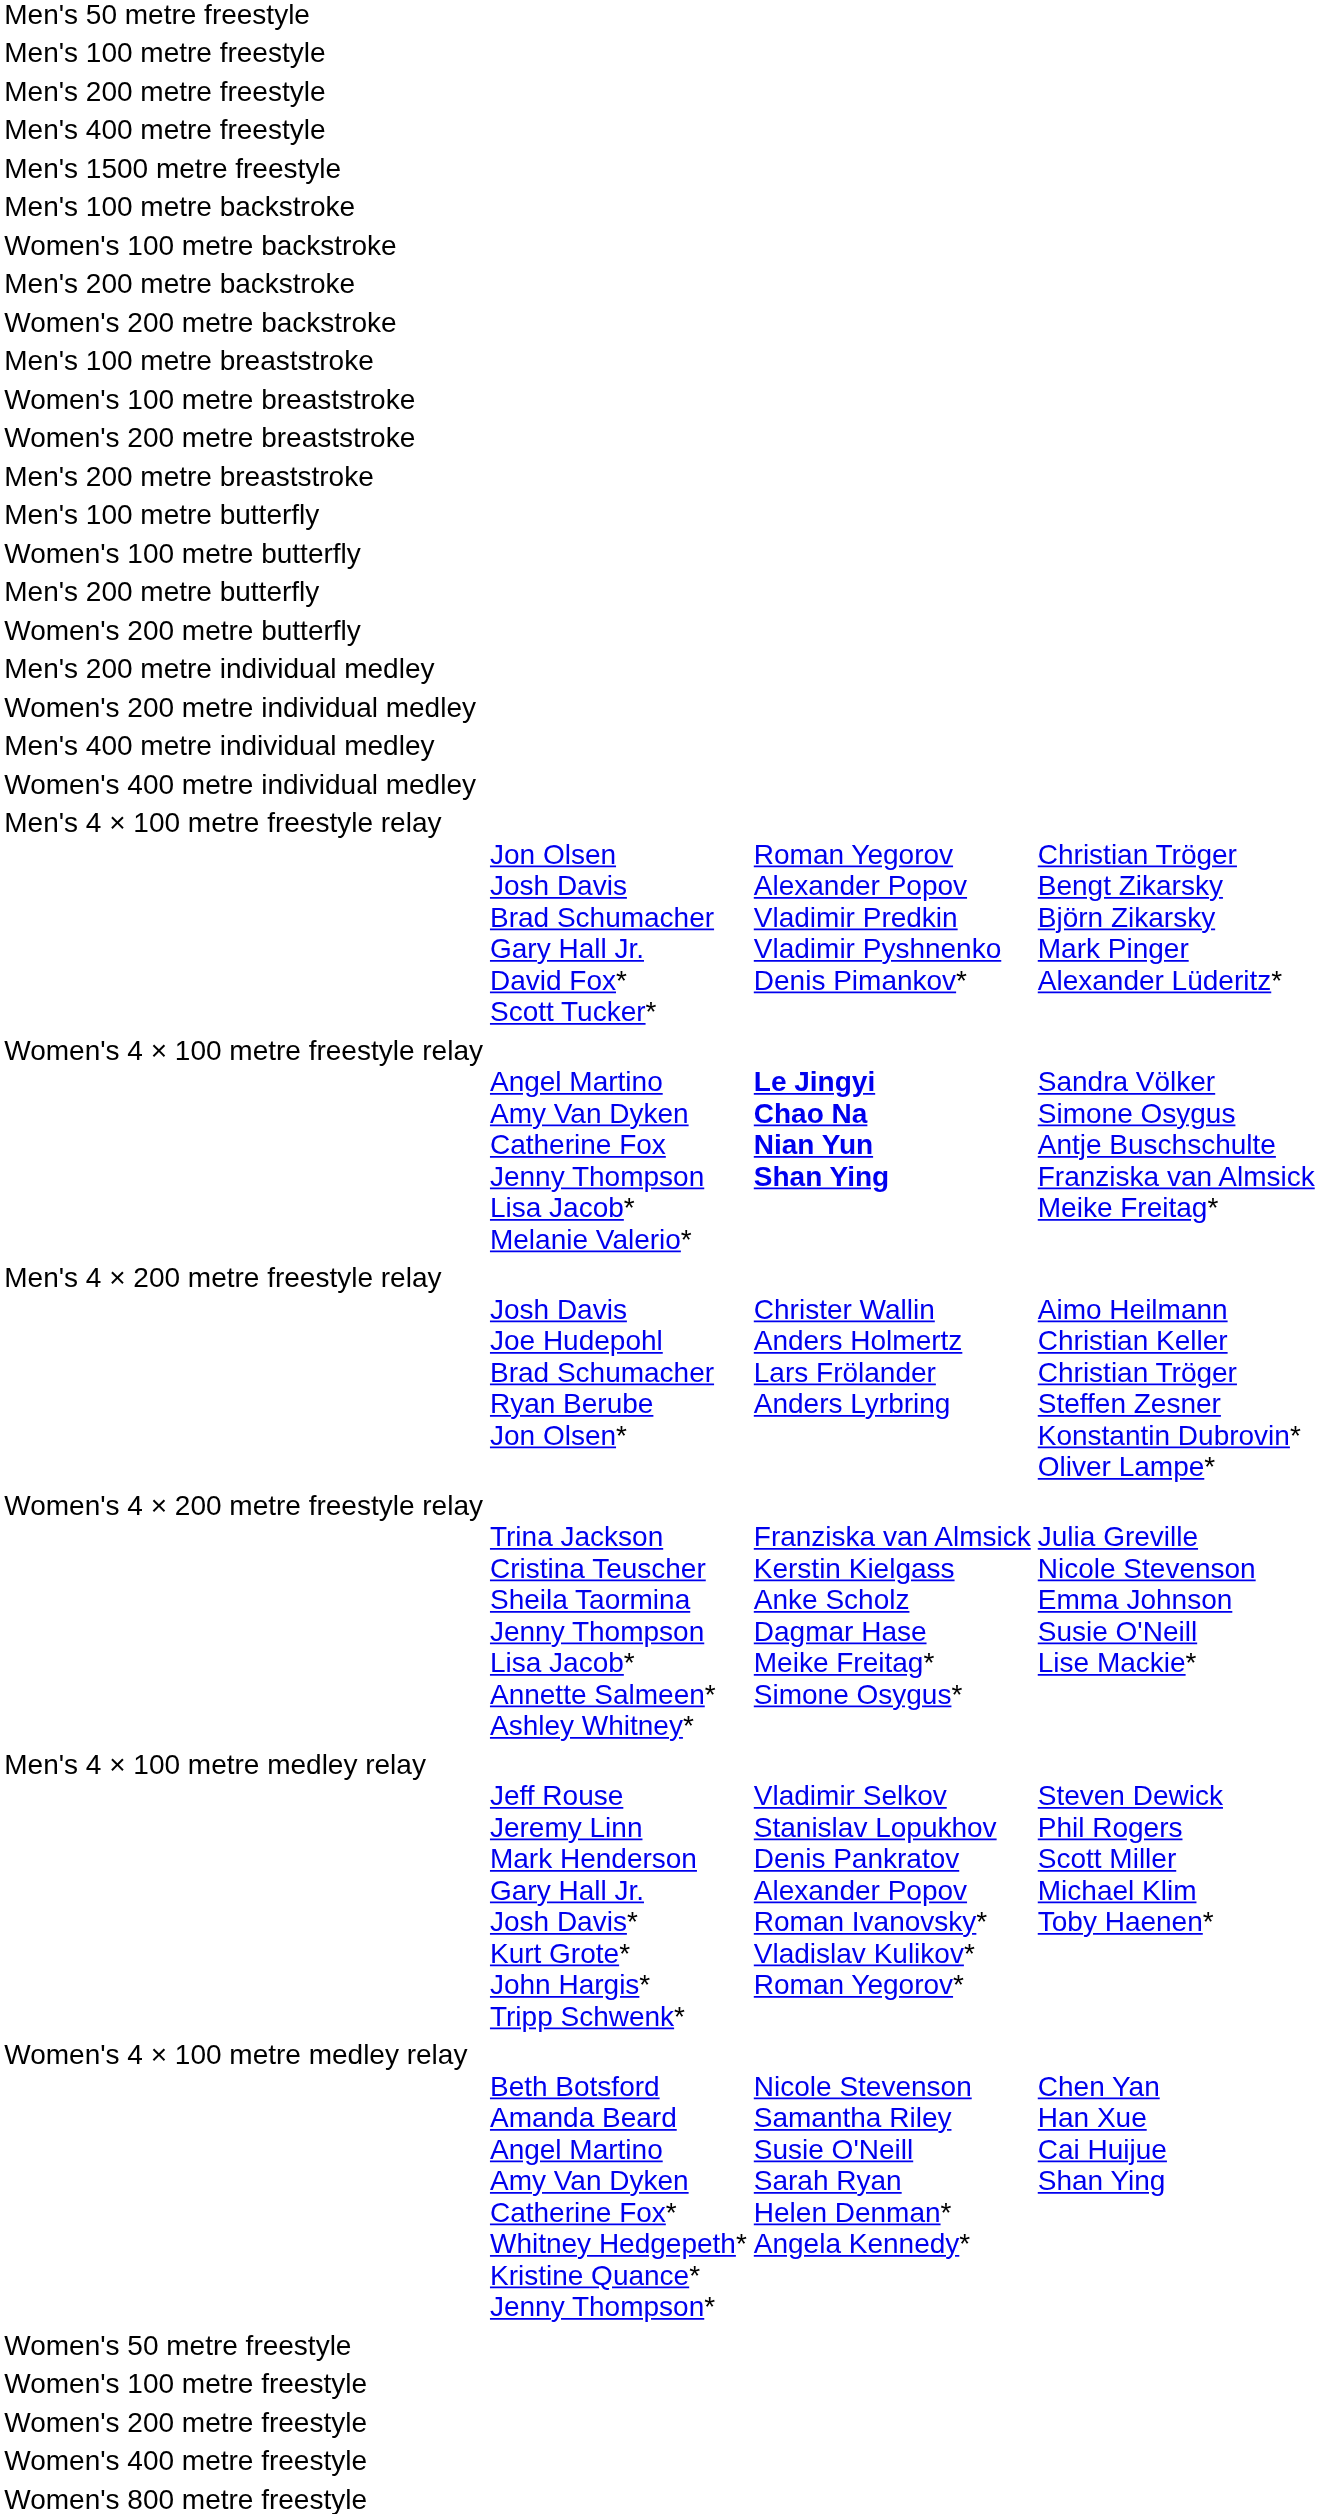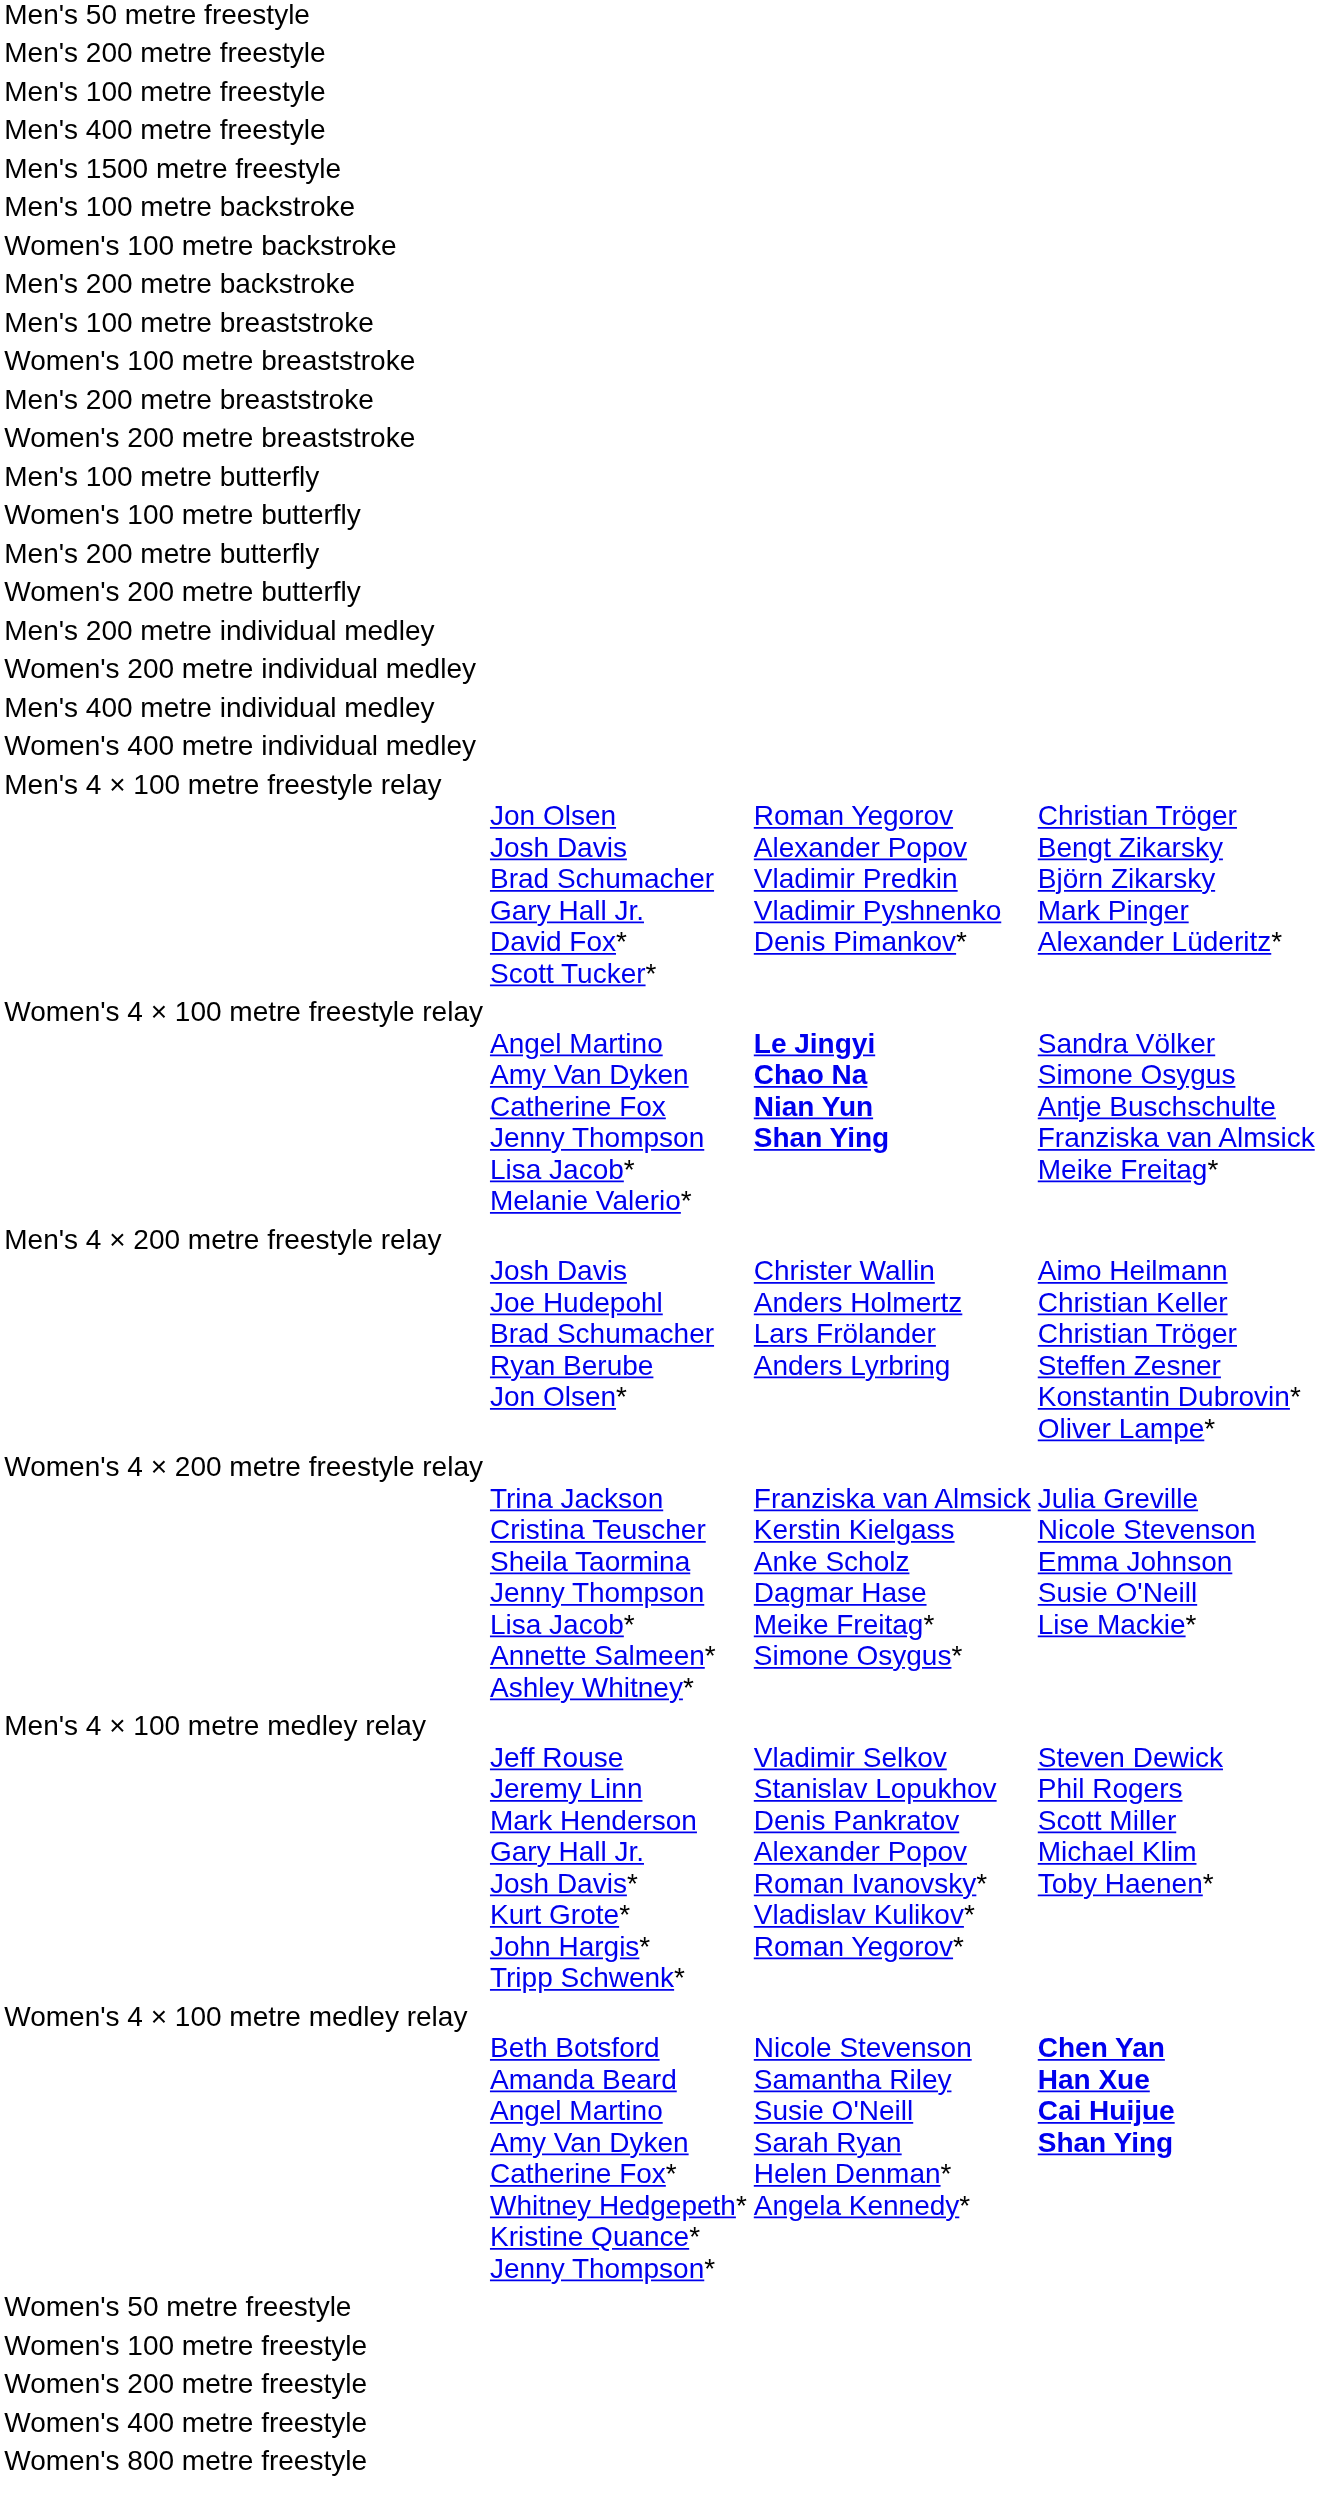 <table>
 <tr valign="top">
 <td>Men's 50 metre freestyle<br></td>
 <td></td>
 <td></td>
 <td></td>
 </tr>
 <tr valign="top">
-<td>Men's 100 metre freestyle<br></td>
+<td>Men's 200 metre freestyle<br></td>
 <td></td>
 <td></td>
 <td></td>
 </tr>
 <tr valign="top">
-<td>Men's 200 metre freestyle<br></td>
+<td>Men's 100 metre freestyle<br></td>
 <td></td>
 <td></td>
 <td></td>
 </tr>
 <tr valign="top">
 <td>Men's 400 metre freestyle<br></td>
 <td></td>
 <td></td>
 <td></td>
 </tr>
 <tr valign="top">
 <td>Men's 1500 metre freestyle<br></td>
 <td></td>
 <td></td>
 <td></td>
 </tr>
 <tr valign="top">
 <td>Men's 100 metre backstroke<br></td>
 <td></td>
 <td></td>
 <td></td>
 </tr>
 <tr valign="top">
 <td>Women's 100 metre backstroke<br></td>
 <td></td>
 <td></td>
 <td></td>
 </tr>
 <tr valign="top">
 <td>Men's 200 metre backstroke<br></td>
 <td></td>
 <td></td>
 <td></td>
 </tr>
-<tr valign="top">
-<td>Women's 200 metre backstroke<br></td>
-<td></td>
-<td></td>
-<td></td>
-</tr>
 <tr>
 <td>Men's 100 metre breaststroke<br></td>
 <td></td>
 <td></td>
 <td></td>
 </tr>
 <tr>
 <td>Women's 100 metre breaststroke<br></td>
 <td></td>
 <td></td>
 <td></td>
 </tr>
 <tr>
-<td>Women's 200 metre breaststroke<br></td>
+<td>Men's 200 metre breaststroke<br></td>
 <td></td>
 <td></td>
 <td></td>
 </tr>
 <tr>
-<td>Men's 200 metre breaststroke<br></td>
+<td>Women's 200 metre breaststroke<br></td>
 <td></td>
 <td></td>
 <td></td>
 </tr>
 <tr>
 <td>Men's 100 metre butterfly<br></td>
 <td></td>
 <td></td>
 <td></td>
 </tr>
 <tr>
 <td>Women's 100 metre butterfly<br></td>
 <td></td>
 <td></td>
 <td></td>
 </tr>
 <tr>
 <td>Men's 200 metre butterfly<br></td>
 <td></td>
 <td></td>
 <td></td>
 </tr>
 <tr>
 <td>Women's 200 metre butterfly<br></td>
 <td></td>
 <td></td>
 <td></td>
 </tr>
 <tr>
 <td>Men's 200 metre individual medley<br></td>
 <td></td>
 <td></td>
 <td></td>
 </tr>
 <tr>
 <td>Women's 200 metre individual medley<br></td>
 <td></td>
 <td></td>
 <td></td>
 </tr>
 <tr valign="top">
 <td>Men's 400 metre individual medley<br></td>
 <td></td>
 <td></td>
 <td></td>
 </tr>
 <tr valign="top">
 <td>Women's 400 metre individual medley<br></td>
 <td></td>
 <td></td>
 <td></td>
 </tr>
 <tr valign="top">
 <td>Men's 4 × 100 metre freestyle relay<br></td>
 <td valign=top><br> <a href='#'>Jon Olsen</a><br> <a href='#'>Josh Davis</a><br> <a href='#'>Brad Schumacher</a><br> <a href='#'>Gary Hall Jr.</a><br><a href='#'>David Fox</a>*<br><a href='#'>Scott Tucker</a>*</td>
 <td valign=top><br> <a href='#'>Roman Yegorov</a><br> <a href='#'>Alexander Popov</a><br> <a href='#'>Vladimir Predkin</a><br> <a href='#'>Vladimir Pyshnenko</a><br><a href='#'>Denis Pimankov</a>*</td>
 <td valign=top><br> <a href='#'>Christian Tröger</a><br> <a href='#'>Bengt Zikarsky</a><br> <a href='#'>Björn Zikarsky</a><br> <a href='#'>Mark Pinger</a><br><a href='#'>Alexander Lüderitz</a>*</td>
 </tr>
 <tr valign="top">
 <td>Women's 4 × 100 metre freestyle relay<br></td>
 <td valign=top><br> <a href='#'>Angel Martino</a><br> <a href='#'>Amy Van Dyken</a><br> <a href='#'>Catherine Fox</a><br> <a href='#'>Jenny Thompson</a><br><a href='#'>Lisa Jacob</a>*<br><a href='#'>Melanie Valerio</a>*</td>
 <td valign=top><strong><br> <a href='#'>Le Jingyi</a><br> <a href='#'>Chao Na</a><br> <a href='#'>Nian Yun</a><br> <a href='#'>Shan Ying</a></strong></td>
 <td valign=top><br> <a href='#'>Sandra Völker</a><br> <a href='#'>Simone Osygus</a><br> <a href='#'>Antje Buschschulte</a><br> <a href='#'>Franziska van Almsick</a><br><a href='#'>Meike Freitag</a>*</td>
 </tr>
 <tr valign="top">
 <td>Men's 4 × 200 metre freestyle relay<br></td>
 <td valign=top><br> <a href='#'>Josh Davis</a><br> <a href='#'>Joe Hudepohl</a><br> <a href='#'>Brad Schumacher</a><br> <a href='#'>Ryan Berube</a><br><a href='#'>Jon Olsen</a>*</td>
 <td valign=top><br> <a href='#'>Christer Wallin</a><br> <a href='#'>Anders Holmertz</a><br> <a href='#'>Lars Frölander</a><br> <a href='#'>Anders Lyrbring</a></td>
 <td valign=top><br> <a href='#'>Aimo Heilmann</a><br> <a href='#'>Christian Keller</a><br> <a href='#'>Christian Tröger</a><br> <a href='#'>Steffen Zesner</a><br><a href='#'>Konstantin Dubrovin</a>*<br><a href='#'>Oliver Lampe</a>*</td>
 </tr>
 <tr valign="top">
 <td>Women's 4 × 200 metre freestyle relay<br></td>
 <td valign=top><br> <a href='#'>Trina Jackson</a><br> <a href='#'>Cristina Teuscher</a><br> <a href='#'>Sheila Taormina</a><br> <a href='#'>Jenny Thompson</a><br><a href='#'>Lisa Jacob</a>*<br><a href='#'>Annette Salmeen</a>*<br><a href='#'>Ashley Whitney</a>*</td>
 <td valign=top><br> <a href='#'>Franziska van Almsick</a><br> <a href='#'>Kerstin Kielgass</a><br> <a href='#'>Anke Scholz</a><br> <a href='#'>Dagmar Hase</a><br><a href='#'>Meike Freitag</a>*<br><a href='#'>Simone Osygus</a>*</td>
 <td valign=top><br> <a href='#'>Julia Greville</a><br> <a href='#'>Nicole Stevenson</a><br> <a href='#'>Emma Johnson</a><br> <a href='#'>Susie O'Neill</a><br><a href='#'>Lise Mackie</a>*</td>
 </tr>
 <tr valign="top">
 <td>Men's 4 × 100 metre medley relay<br></td>
 <td valign=top><br> <a href='#'>Jeff Rouse</a><br> <a href='#'>Jeremy Linn</a><br> <a href='#'>Mark Henderson</a><br> <a href='#'>Gary Hall Jr.</a><br><a href='#'>Josh Davis</a>*<br><a href='#'>Kurt Grote</a>*<br><a href='#'>John Hargis</a>*<br><a href='#'>Tripp Schwenk</a>*</td>
 <td valign=top><br> <a href='#'>Vladimir Selkov</a><br> <a href='#'>Stanislav Lopukhov</a><br> <a href='#'>Denis Pankratov</a><br> <a href='#'>Alexander Popov</a><br><a href='#'>Roman Ivanovsky</a>*<br><a href='#'>Vladislav Kulikov</a>*<br><a href='#'>Roman Yegorov</a>*</td>
 <td valign=top><br> <a href='#'>Steven Dewick</a><br> <a href='#'>Phil Rogers</a><br> <a href='#'>Scott Miller</a><br> <a href='#'>Michael Klim</a><br><a href='#'>Toby Haenen</a>*</td>
 </tr>
 <tr valign="top">
 <td>Women's 4 × 100 metre medley relay<br></td>
 <td valign=top><br> <a href='#'>Beth Botsford</a><br> <a href='#'>Amanda Beard</a><br> <a href='#'>Angel Martino</a><br> <a href='#'>Amy Van Dyken</a><br><a href='#'>Catherine Fox</a>*<br><a href='#'>Whitney Hedgepeth</a>*<br><a href='#'>Kristine Quance</a>*<br><a href='#'>Jenny Thompson</a>*</td>
 <td valign=top><br> <a href='#'>Nicole Stevenson</a><br> <a href='#'>Samantha Riley</a><br> <a href='#'>Susie O'Neill</a><br> <a href='#'>Sarah Ryan</a><br><a href='#'>Helen Denman</a>*<br><a href='#'>Angela Kennedy</a>*</td>
-<td valign=top><br> <a href='#'>Chen Yan</a><br> <a href='#'>Han Xue</a><br> <a href='#'>Cai Huijue</a><br> <a href='#'>Shan Ying</a></td>
+<td valign=top><strong><br> <a href='#'>Chen Yan</a><br> <a href='#'>Han Xue</a><br> <a href='#'>Cai Huijue</a><br> <a href='#'>Shan Ying</a></strong></td>
 </tr>
 <tr valign="top">
 <td>Women's 50 metre freestyle<br></td>
 <td></td>
 <td></td>
 <td></td>
 </tr>
 <tr valign="top">
 <td>Women's 100 metre freestyle<br></td>
 <td></td>
 <td></td>
 <td></td>
 </tr>
 <tr valign="top">
 <td>Women's 200 metre freestyle<br></td>
 <td></td>
 <td></td>
 <td></td>
 </tr>
 <tr valign="top">
 <td>Women's 400 metre freestyle<br></td>
 <td></td>
 <td></td>
 <td></td>
 </tr>
 <tr valign="top">
 <td>Women's 800 metre freestyle<br></td>
 <td></td>
 <td></td>
 <td></td>
 </tr>
 </table>
